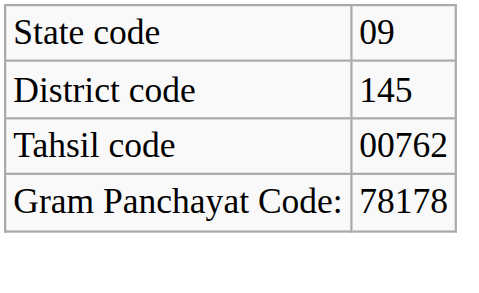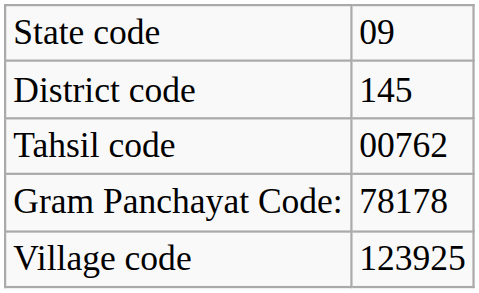 <table class="wikitable sortable|right">
 <tr>
 <td>State code</td>
 <td>09</td>
 </tr>
 <tr>
 <td>District code</td>
 <td>145</td>
 </tr>
 <tr>
 <td>Tahsil code</td>
 <td>00762</td>
 </tr>
 <tr>
 <td>Gram Panchayat Code:</td>
 <td>78178 </td>
 </tr>
+<tr>
+<td>Village code</td>
+<td>123925 </td>
+</tr>
 </table>
